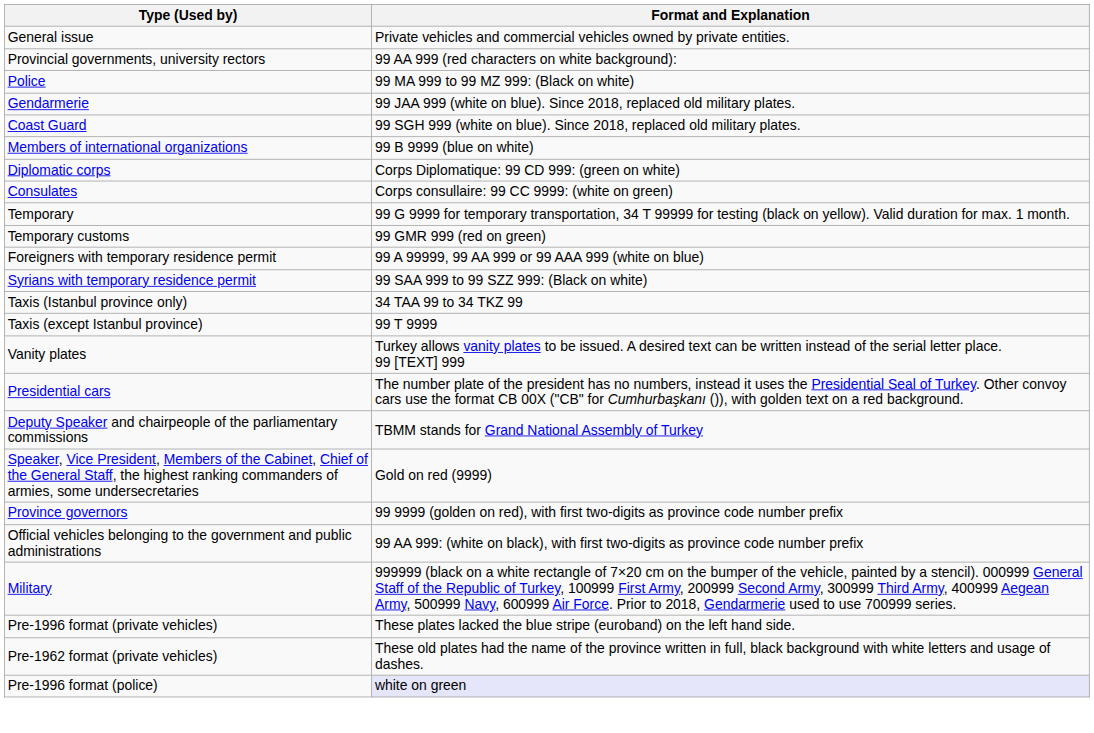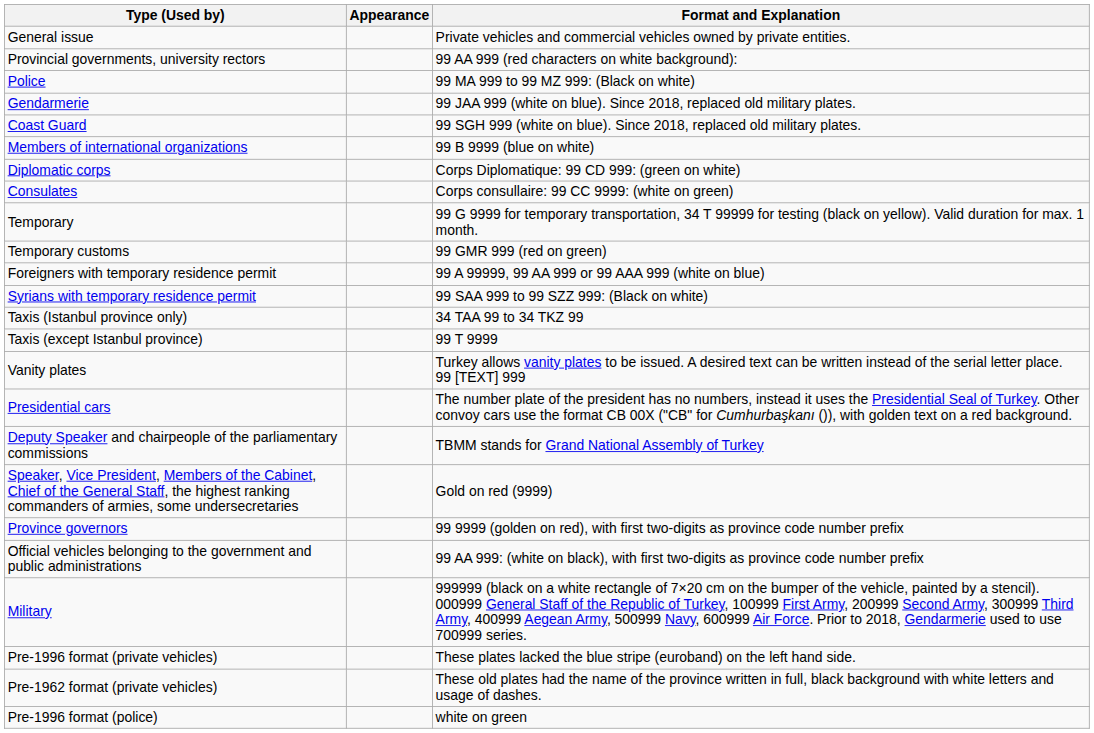 <table class="wikitable">
 <tr>
 <th>Type (Used by)</th>
+<th>Appearance</th>
 <th>Format and Explanation</th>
 </tr>
 <tr>
 <td>General issue</td>
+<td><br></td>
 <td>Private vehicles and commercial vehicles owned by private entities.</td>
 </tr>
 <tr>
 <td>Provincial governments, university rectors</td>
+<td><br></td>
 <td>99 AA 999 (red characters on white background):</td>
 </tr>
 <tr>
 <td><a href='#'>Police</a></td>
+<td><br></td>
 <td>99 MA 999 to 99 MZ 999: (Black on white)</td>
 </tr>
 <tr>
 <td><a href='#'>Gendarmerie</a></td>
+<td><br></td>
 <td>99 JAA 999 (white on blue). Since 2018, replaced old military plates.</td>
 </tr>
 <tr>
 <td><a href='#'>Coast Guard</a></td>
+<td><br></td>
 <td>99 SGH 999 (white on blue). Since 2018, replaced old military plates.</td>
 </tr>
 <tr>
 <td><a href='#'>Members of international organizations</a></td>
+<td><br></td>
 <td>99 B 9999 (blue on white)</td>
 </tr>
 <tr>
 <td><a href='#'>Diplomatic corps</a></td>
+<td><br></td>
 <td>Corps Diplomatique: 99 CD 999: (green on white)</td>
 </tr>
 <tr>
 <td><a href='#'>Consulates</a></td>
+<td><br></td>
 <td>Corps consullaire: 99 CC 9999: (white on green)</td>
 </tr>
 <tr>
 <td>Temporary</td>
+<td><br><br></td>
 <td>99 G 9999 for temporary transportation, 34 T 99999 for testing (black on yellow). Valid duration for max. 1 month.</td>
 </tr>
 <tr>
 <td>Temporary customs</td>
+<td><br></td>
 <td>99 GMR 999 (red on green)</td>
 </tr>
 <tr>
 <td>Foreigners with temporary residence permit</td>
+<td><br></td>
 <td>99 A 99999, 99 AA 999 or 99 AAA 999 (white on blue)</td>
 </tr>
 <tr>
 <td><a href='#'>Syrians with temporary residence permit</a></td>
+<td><br></td>
 <td>99 SAA 999 to 99 SZZ 999: (Black on white)</td>
 </tr>
 <tr>
 <td>Taxis (Istanbul province only)</td>
+<td><br></td>
 <td>34 TAA 99 to 34 TKZ 99</td>
 </tr>
 <tr>
 <td>Taxis (except Istanbul province)</td>
+<td><br></td>
 <td>99 T 9999</td>
 </tr>
 <tr>
 <td>Vanity plates</td>
+<td></td>
 <td>Turkey allows <a href='#'>vanity plates</a> to be issued. A desired text can be written instead of the serial letter place.<br>99 [TEXT] 999</td>
 </tr>
 <tr>
 <td><a href='#'>Presidential cars</a></td>
+<td></td>
 <td>The number plate of the president has no numbers, instead it uses the <a href='#'>Presidential Seal of Turkey</a>. Other convoy cars use the format CB 00X ("CB" for <em>Cumhurbaşkanı</em> ()), with golden text on a red background.</td>
 </tr>
 <tr>
 <td><a href='#'>Deputy Speaker</a> and chairpeople of the parliamentary commissions</td>
+<td><br><br></td>
 <td>TBMM stands for <a href='#'>Grand National Assembly of Turkey</a></td>
 </tr>
 <tr>
 <td><a href='#'>Speaker</a>, <a href='#'>Vice President</a>, <a href='#'>Members of the Cabinet</a>, <a href='#'>Chief of the General Staff</a>, the highest ranking commanders of armies, some undersecretaries</td>
+<td><br></td>
 <td>Gold on red (9999)</td>
 </tr>
 <tr>
 <td><a href='#'>Province governors</a></td>
+<td><br></td>
 <td>99 9999 (golden on red), with first two-digits as province code number prefix</td>
 </tr>
 <tr>
 <td>Official vehicles belonging to the government and public administrations</td>
+<td><br></td>
 <td>99 AA 999: (white on black), with first two-digits as province code number prefix</td>
 </tr>
 <tr>
 <td><a href='#'>Military</a></td>
+<td><br></td>
 <td>999999 (black on a white rectangle of 7×20 cm on the bumper of the vehicle, painted by a stencil). 000999 <a href='#'>General Staff of the Republic of Turkey</a>, 100999 <a href='#'>First Army</a>, 200999 <a href='#'>Second Army</a>, 300999 <a href='#'>Third Army</a>, 400999 <a href='#'>Aegean Army</a>, 500999 <a href='#'>Navy</a>, 600999 <a href='#'>Air Force</a>. Prior to 2018, <a href='#'>Gendarmerie</a> used to use 700999 series.</td>
 </tr>
 <tr>
 <td>Pre-1996 format (private vehicles)</td>
+<td><br></td>
 <td>These plates lacked the blue stripe (euroband) on the left hand side.</td>
 </tr>
 <tr>
 <td>Pre-1962 format (private vehicles)</td>
+<td></td>
 <td>These old plates had the name of the province written in full, black background with white letters and usage of dashes.</td>
 </tr>
 <tr>
 <td>Pre-1996 format (police)</td>
-<td style="background: lavender;">white on green</td>
+<td><br></td>
+<td>white on green</td>
 </tr>
 </table>
